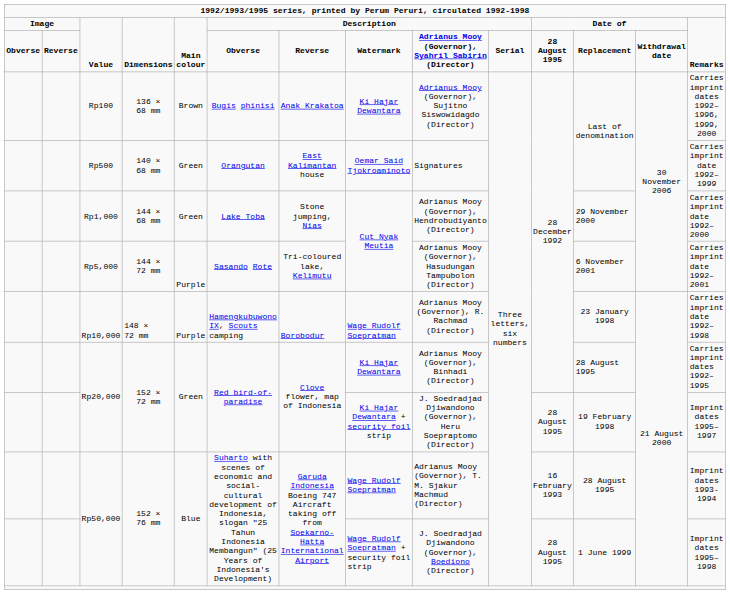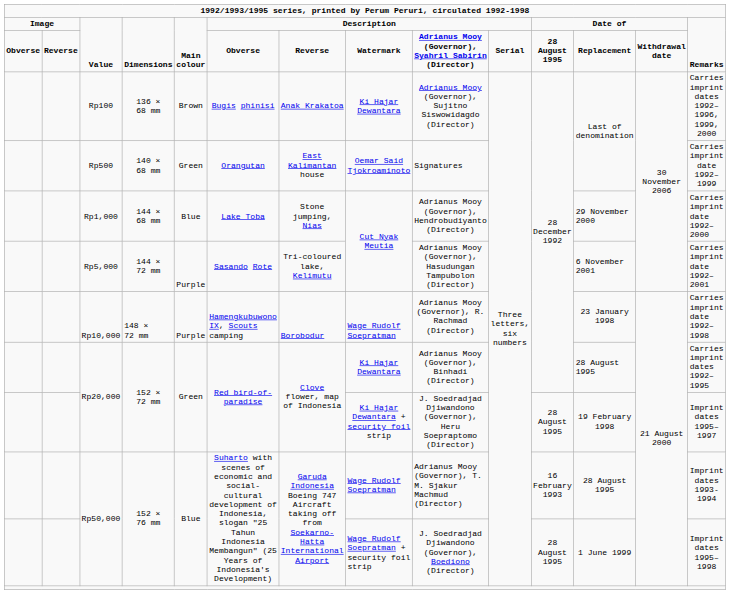 <table class="wikitable" >
 <tr style="text-align:center; font-weight:bold; vertical-align:bottom;">
 <td colspan="14">1992/1993/1995 series, printed by Perum Peruri, circulated 1992-1998</td>
 </tr>
 <tr style="text-align:center; font-weight:bold; vertical-align:bottom;">
 <td colspan="2">Image</td>
 <td rowspan="2">Value</td>
 <td rowspan="2">Dimensions</td>
 <td rowspan="2">Main colour</td>
 <td colspan="5">Description</td>
 <td colspan="3">Date of</td>
 <td rowspan="2">Remarks</td>
 </tr>
 <tr style="font-weight:bold; text-align:center;">
 <td>Obverse</td>
 <td>Reverse</td>
 <td>Obverse</td>
 <td>Reverse</td>
 <td>Watermark</td>
 <td style="text-align:center;"><a href='#'>Adrianus Mooy</a> (Governor), <a href='#'>Syahril Sabirin</a> (Director)</td>
 <td>Serial</td>
 <td style="text-align:center;">28 August 1995</td>
 <td>Replacement</td>
 <td>Withdrawal date</td>
 </tr>
 <tr>
 <td style="text-align:center;"></td>
 <td style="text-align:center;"></td>
 <td style="text-align:center;">Rp100</td>
 <td style="text-align:center;">136 × 68 mm</td>
 <td style="text-align:center;">Brown</td>
 <td style="text-align:center;"><a href='#'>Bugis</a> <a href='#'>phinisi</a></td>
 <td style="text-align:center;"><a href='#'>Anak Krakatoa</a></td>
 <td style="text-align:center;"><a href='#'>Ki Hajar Dewantara</a></td>
 <td style="text-align:center;"><a href='#'>Adrianus Mooy</a> (Governor), Sujitno Siswowidagdo (Director)</td>
 <td rowspan="9" style="text-align:center;">Three letters, six numbers</td>
 <td rowspan="6" style="text-align:center;">28 December 1992</td>
 <td rowspan="2" style="text-align:center;">Last of denomination</td>
 <td rowspan="4" style="text-align:center;">30 November 2006</td>
 <td style="text-align:center;">Carries imprint dates 1992–1996, 1999, 2000</td>
 </tr>
 <tr>
 <td style="text-align:center;"></td>
 <td style="text-align:center;"></td>
 <td style="text-align:center;">Rp500</td>
 <td style="text-align:center;">140 × 68 mm</td>
 <td style="text-align:center;">Green</td>
 <td style="text-align:center;"><a href='#'>Orangutan</a></td>
 <td style="text-align:center;"><a href='#'>East Kalimantan</a> house</td>
 <td style="text-align:center;"><a href='#'>Oemar Said Tjokroaminoto</a></td>
 <td>Signatures</td>
 <td style="text-align:center;">Carries imprint date 1992–1999</td>
 </tr>
 <tr>
 <td style="text-align:center;"></td>
 <td style="text-align:center;"></td>
 <td style="text-align:center;">Rp1,000</td>
 <td style="text-align:center;">144 × 68 mm</td>
-<td style="text-align:center;">Green</td>
+<td style="text-align:center;">Blue</td>
 <td style="text-align:center;"><a href='#'>Lake Toba</a></td>
 <td style="text-align:center;">Stone jumping, <a href='#'>Nias</a></td>
 <td rowspan="2" style="text-align:center;"><a href='#'>Cut Nyak Meutia</a></td>
 <td style="text-align:center;">Adrianus Mooy (Governor), Hendrobudiyanto (Director)</td>
 <td>29 November 2000</td>
 <td>Carries imprint date 1992–2000</td>
 </tr>
 <tr>
 <td style="text-align:center;"></td>
 <td style="text-align:center;"></td>
 <td style="text-align:center;">Rp5,000</td>
 <td style="text-align:center;">144 × 72 mm</td>
 <td style="vertical-align:bottom;">Purple</td>
 <td style="text-align:center;"><a href='#'>Sasando</a> <a href='#'>Rote</a></td>
 <td style="text-align:center;">Tri-coloured lake, <a href='#'>Kelimutu</a></td>
 <td style="text-align:center;">Adrianus Mooy (Governor), Hasudungan Tampubolon (Director)</td>
 <td>6 November 2001</td>
 <td>Carries imprint date 1992–2001</td>
 </tr>
 <tr>
 <td style="vertical-align:bottom;"></td>
 <td style="vertical-align:bottom;"></td>
 <td style="vertical-align:bottom;">Rp10,000</td>
 <td style="vertical-align:bottom;">148 × 72 mm</td>
 <td style="vertical-align:bottom;">Purple</td>
 <td style="vertical-align:bottom;"><a href='#'>Hamengkubuwono IX</a>, <a href='#'>Scouts</a> camping</td>
 <td style="vertical-align:bottom;"><a href='#'>Borobodur</a></td>
 <td style="vertical-align:bottom;"><a href='#'>Wage Rudolf Soepratman</a></td>
 <td style="text-align:center;">Adrianus Mooy (Governor), R. Rachmad (Director)</td>
 <td style="text-align:center;">23 January 1998</td>
 <td rowspan="5" style="text-align:center;">21 August 2000</td>
 <td>Carries imprint date 1992–1998</td>
 </tr>
 <tr>
 <td style="text-align:center;"></td>
 <td style="text-align:center;"></td>
 <td rowspan="2" style="text-align:center;">Rp20,000</td>
 <td rowspan="2" style="text-align:center;">152 × 72 mm</td>
 <td rowspan="2" style="text-align:center;">Green</td>
 <td rowspan="2" style="text-align:center;"><a href='#'>Red bird-of-paradise</a></td>
 <td rowspan="2" style="text-align:center;"><a href='#'>Clove</a> flower, map of Indonesia</td>
 <td style="text-align:center;"><a href='#'>Ki Hajar Dewantara</a></td>
 <td style="text-align:center;">Adrianus Mooy (Governor), Binhadi (Director)</td>
 <td>28 August 1995</td>
 <td>Carries imprint dates 1992–1995</td>
 </tr>
 <tr>
 <td style="text-align:center;"></td>
 <td style="text-align:center;"></td>
 <td style="text-align:center;"><a href='#'>Ki Hajar Dewantara</a> + <a href='#'>security foil</a> strip</td>
 <td style="text-align:center;">J. Soedradjad Djiwandono (Governor), Heru Soepraptomo (Director)</td>
 <td style="text-align:center;">28 August 1995</td>
 <td style="text-align:center;">19 February 1998</td>
 <td style="text-align:center;">Imprint dates 1995–1997</td>
 </tr>
 <tr>
 <td style="text-align:center;"></td>
 <td style="text-align:center;"></td>
 <td rowspan="2" style="text-align:center;">Rp50,000</td>
 <td rowspan="2" style="text-align:center;">152 × 76 mm</td>
 <td rowspan="2" style="text-align:center;">Blue</td>
 <td rowspan="2" style="text-align:center;"><a href='#'>Suharto</a> with scenes of economic and social-cultural development of Indonesia, slogan "25 Tahun Indonesia Membangun" (25 Years of Indonesia's Development)</td>
 <td rowspan="2" style="text-align:center;"><a href='#'>Garuda Indonesia</a> Boeing 747 Aircraft taking off from <a href='#'>Soekarno-Hatta International Airport</a></td>
 <td><a href='#'>Wage Rudolf Soepratman</a></td>
 <td>Adrianus Mooy (Governor), T. M. Sjakur Machmud (Director)</td>
 <td style="text-align:center;">16 February 1993</td>
 <td style="text-align:center;">28 August 1995</td>
 <td style="text-align:center;">Imprint dates 1993-1994</td>
 </tr>
 <tr>
 <td style="text-align:center;"></td>
 <td style="text-align:center;"></td>
 <td><a href='#'>Wage Rudolf Soepratman</a> + security foil strip</td>
 <td style="text-align:center;">J. Soedradjad Djiwandono (Governor), <a href='#'>Boediono</a> (Director)</td>
 <td style="text-align:center;">28 August 1995</td>
 <td style="text-align:center;">1 June 1999</td>
 <td style="text-align:center;">Imprint dates 1995–1998</td>
 </tr>
 <tr style="text-align:center; vertical-align:bottom;">
 <td colspan="14"></td>
 </tr>
 </table>
